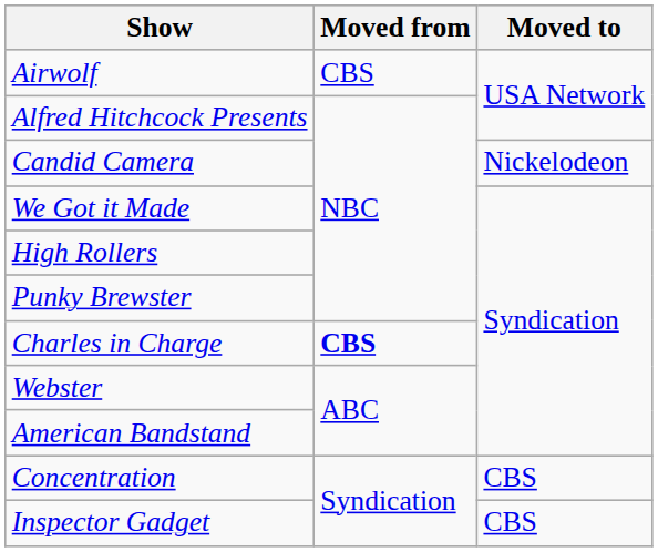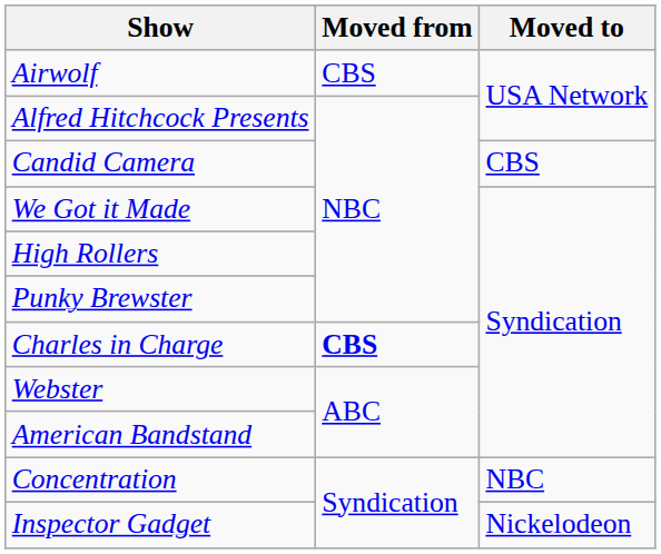 <table class="wikitable sortable">
 <tr>
 <th>Show</th>
 <th>Moved from</th>
 <th>Moved to</th>
 </tr>
 <tr>
 <td><em><a href='#'>Airwolf</a></em></td>
 <td><a href='#'>CBS</a></td>
 <td rowspan="2"><a href='#'>USA Network</a></td>
 </tr>
 <tr>
 <td><em><a href='#'>Alfred Hitchcock Presents</a></em></td>
 <td rowspan="5"><a href='#'>NBC</a></td>
 </tr>
 <tr>
 <td><em><a href='#'>Candid Camera</a></em></td>
-<td><a href='#'>Nickelodeon</a></td>
+<td><a href='#'>CBS</a></td>
 </tr>
 <tr>
 <td><em><a href='#'>We Got it Made</a></em></td>
 <td rowspan="6"><a href='#'>Syndication</a></td>
 </tr>
 <tr>
 <td><em><a href='#'>High Rollers</a></em></td>
 </tr>
 <tr>
 <td><em><a href='#'>Punky Brewster</a></em></td>
 </tr>
 <tr>
 <td><em><a href='#'>Charles in Charge</a></em></td>
 <td><strong><a href='#'>CBS</a></strong></td>
 </tr>
 <tr>
 <td><em><a href='#'>Webster</a></em></td>
 <td rowspan="2"><a href='#'>ABC</a></td>
 </tr>
 <tr>
 <td><em><a href='#'>American Bandstand</a></em></td>
 </tr>
 <tr>
 <td><em><a href='#'>Concentration</a></em></td>
 <td rowspan="2"><a href='#'>Syndication</a></td>
-<td><a href='#'>CBS</a></td>
+<td><a href='#'>NBC</a></td>
 </tr>
 <tr>
 <td><em><a href='#'>Inspector Gadget</a></em></td>
-<td><a href='#'>CBS</a></td>
+<td><a href='#'>Nickelodeon</a></td>
 </tr>
 </table>
